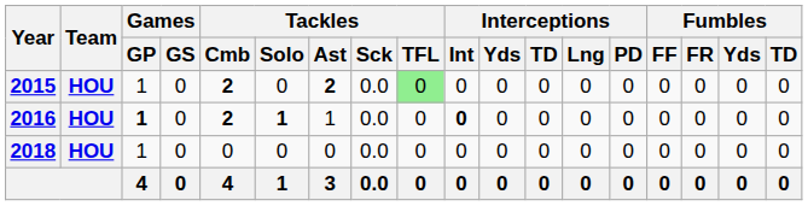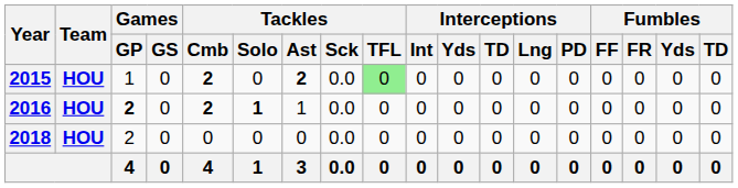 <table class="wikitable" style="text-align:center">
 <tr>
 <th rowspan="2">Year</th>
 <th rowspan="2">Team</th>
 <th colspan="2">Games</th>
 <th colspan="5">Tackles</th>
 <th colspan="5">Interceptions</th>
 <th colspan="4">Fumbles</th>
 </tr>
 <tr>
 <th>GP</th>
 <th>GS</th>
 <th>Cmb</th>
 <th>Solo</th>
 <th>Ast</th>
 <th>Sck</th>
 <th>TFL</th>
 <th>Int</th>
 <th>Yds</th>
 <th>TD</th>
 <th>Lng</th>
 <th>PD</th>
 <th>FF</th>
 <th>FR</th>
 <th>Yds</th>
 <th>TD</th>
 </tr>
 <tr>
 <th><a href='#'>2015</a></th>
 <th><a href='#'>HOU</a></th>
 <td>1</td>
 <td>0</td>
 <td><strong>2</strong></td>
 <td>0</td>
 <td><strong>2</strong></td>
 <td>0.0</td>
 <td style="background: lightgreen;">0</td>
 <td>0</td>
 <td>0</td>
 <td>0</td>
 <td>0</td>
 <td>0</td>
 <td>0</td>
 <td>0</td>
 <td>0</td>
 <td>0</td>
 </tr>
 <tr>
 <th><a href='#'>2016</a></th>
 <th><a href='#'>HOU</a></th>
-<td><strong>1</strong></td>
+<td><strong>2</strong></td>
 <td>0</td>
 <td><strong>2</strong></td>
 <td><strong>1</strong></td>
 <td>1</td>
 <td>0.0</td>
 <td>0</td>
-<td><strong>0</strong></td>
+<td>0</td>
 <td>0</td>
 <td>0</td>
 <td>0</td>
 <td>0</td>
 <td>0</td>
 <td>0</td>
 <td>0</td>
 <td>0</td>
 </tr>
 <tr>
 <th><a href='#'>2018</a></th>
 <th><a href='#'>HOU</a></th>
-<td>1</td>
+<td>2</td>
 <td>0</td>
 <td>0</td>
 <td>0</td>
 <td>0</td>
 <td>0.0</td>
 <td>0</td>
 <td>0</td>
 <td>0</td>
 <td>0</td>
 <td>0</td>
 <td>0</td>
 <td>0</td>
 <td>0</td>
 <td>0</td>
 <td>0</td>
 </tr>
 <tr>
 <th colspan="2"></th>
 <th>4</th>
 <th>0</th>
 <th>4</th>
 <th>1</th>
 <th>3</th>
 <th>0.0</th>
 <th>0</th>
 <th>0</th>
 <th>0</th>
 <th>0</th>
 <th>0</th>
 <th>0</th>
 <th>0</th>
 <th>0</th>
 <th>0</th>
 <th>0</th>
 </tr>
 </table>
